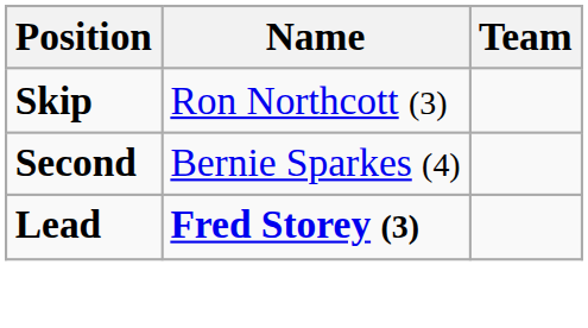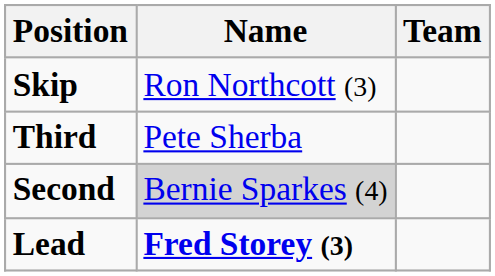 <table class="wikitable">
 <tr>
 <th><strong>Position</strong></th>
 <th><strong>Name</strong></th>
 <th><strong>Team</strong></th>
 </tr>
 <tr>
 <td><strong>Skip</strong></td>
 <td><a href='#'>Ron Northcott</a> <small>(3)</small></td>
 <td></td>
 </tr>
 <tr>
+<td><strong>Third</strong></td>
+<td><a href='#'>Pete Sherba</a></td>
+<td></td>
+</tr>
+<tr>
 <td><strong>Second</strong></td>
-<td><a href='#'>Bernie Sparkes</a> <small>(4)</small></td>
+<td style="background: lightgrey;"><a href='#'>Bernie Sparkes</a> <small>(4)</small></td>
 <td></td>
 </tr>
 <tr>
 <td><strong>Lead</strong></td>
 <td><strong><a href='#'>Fred Storey</a> <small>(3)</small></strong></td>
 <td></td>
 </tr>
 </table>
